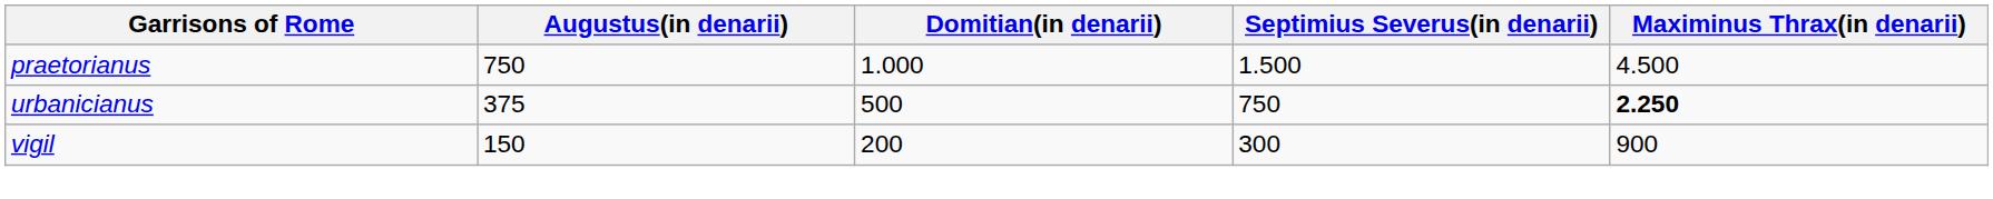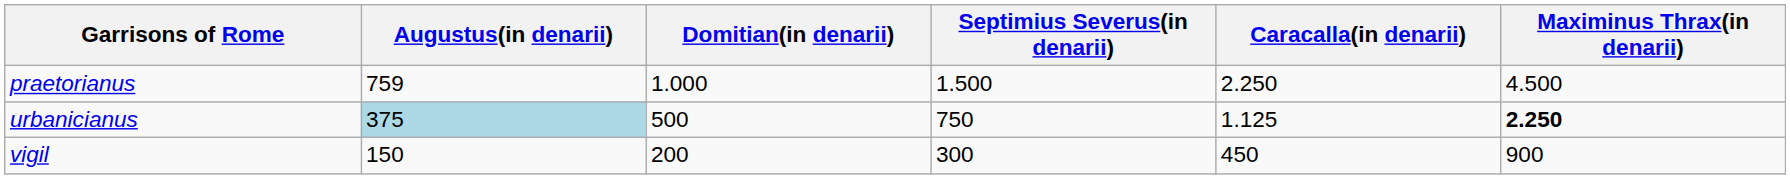 <table class="wikitable" width="100%">
 <tr>
 <th width="20%">Garrisons of <a href='#'>Rome</a></th>
 <th width="16%"><a href='#'>Augustus</a>(in <a href='#'>denarii</a>)</th>
 <th width="16%"><a href='#'>Domitian</a>(in <a href='#'>denarii</a>)</th>
 <th width="16%"><a href='#'>Septimius Severus</a>(in <a href='#'>denarii</a>)</th>
+<th width="16%"><a href='#'>Caracalla</a>(in <a href='#'>denarii</a>)</th>
 <th width="16%"><a href='#'>Maximinus Thrax</a>(in <a href='#'>denarii</a>)</th>
 </tr>
 <tr>
 <td><em><a href='#'>praetorianus</a></em></td>
-<td><div>750</div></td>
+<td><div>759</div></td>
 <td><div>1.000</div></td>
 <td><div>1.500</div></td>
+<td><div>2.250</div></td>
 <td><div>4.500</div></td>
 </tr>
 <tr>
 <td><em><a href='#'>urbanicianus</a></em></td>
-<td><div>375</div></td>
+<td style="background: lightblue;"><div>375</div></td>
 <td><div>500</div></td>
 <td><div>750</div></td>
+<td><div>1.125</div></td>
 <td><strong><div>2.250</div></strong></td>
 </tr>
 <tr>
 <td><em><a href='#'>vigil</a></em></td>
 <td><div>150</div></td>
 <td><div>200</div></td>
 <td><div>300</div></td>
+<td><div>450</div></td>
 <td><div>900</div></td>
 </tr>
 </table>
